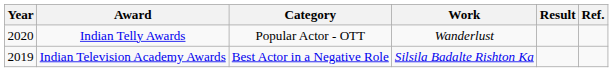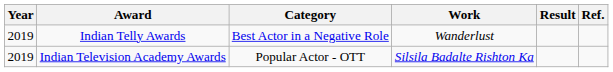 <table class="wikitable" style="text-align:center;">
 <tr>
 <th>Year</th>
 <th>Award</th>
 <th>Category</th>
 <th>Work</th>
 <th>Result</th>
 <th>Ref.</th>
 </tr>
 <tr>
-<td>2020</td>
+<td>2019</td>
 <td><a href='#'>Indian Telly Awards</a></td>
-<td>Popular Actor - OTT</td>
+<td><a href='#'>Best Actor in a Negative Role</a></td>
 <td><em>Wanderlust </em></td>
 <td></td>
 <td></td>
 </tr>
 <tr>
 <td>2019</td>
 <td><a href='#'>Indian Television Academy Awards</a></td>
-<td><a href='#'>Best Actor in a Negative Role</a></td>
+<td>Popular Actor - OTT</td>
 <td><em><a href='#'>Silsila Badalte Rishton Ka</a></em></td>
 <td></td>
 <td></td>
 </tr>
 </table>
